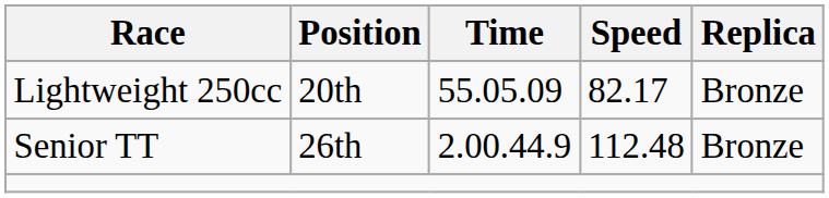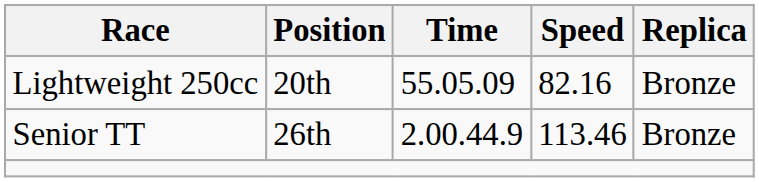 <table class="wikitable">
 <tr>
 <th>Race</th>
 <th>Position</th>
 <th>Time</th>
 <th>Speed</th>
 <th>Replica</th>
 </tr>
 <tr>
 <td>Lightweight 250cc</td>
 <td>20th</td>
 <td>55.05.09</td>
-<td>82.17</td>
+<td>82.16</td>
 <td>Bronze</td>
 </tr>
 <tr>
 <td>Senior TT</td>
 <td>26th</td>
 <td>2.00.44.9</td>
-<td>112.48</td>
+<td>113.46</td>
 <td>Bronze</td>
 </tr>
 <tr>
 <td colspan=5></td>
 </tr>
 </table>
